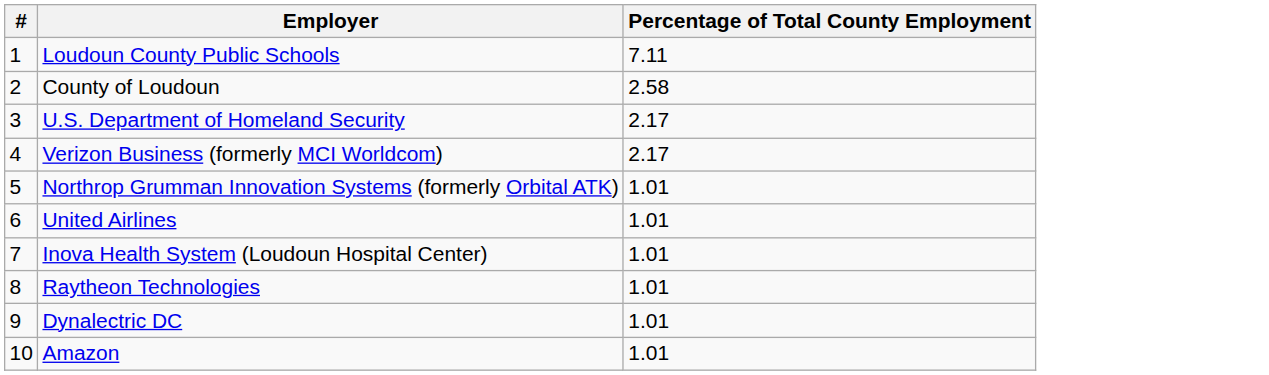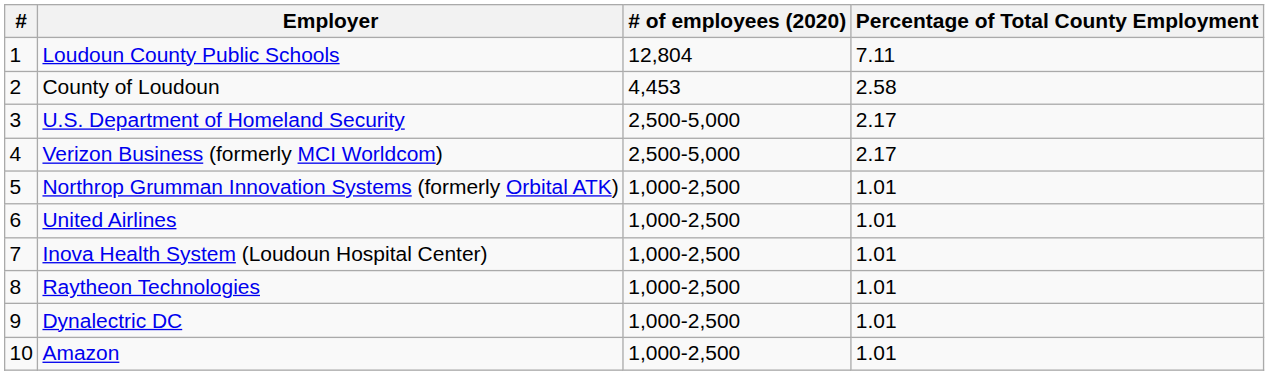 <table class="wikitable sortable" border="1">
 <tr>
 <th>#</th>
 <th>Employer</th>
+<th># of employees (2020)</th>
 <th>Percentage of Total County Employment</th>
 </tr>
 <tr>
 <td>1</td>
 <td><a href='#'>Loudoun County Public Schools</a></td>
+<td>12,804</td>
 <td>7.11</td>
 </tr>
 <tr>
 <td>2</td>
 <td>County of Loudoun</td>
+<td>4,453</td>
 <td>2.58</td>
 </tr>
 <tr>
 <td>3</td>
 <td><a href='#'>U.S. Department of Homeland Security</a></td>
+<td>2,500-5,000</td>
 <td>2.17</td>
 </tr>
 <tr>
 <td>4</td>
 <td><a href='#'>Verizon Business</a> (formerly <a href='#'>MCI Worldcom</a>)</td>
+<td>2,500-5,000</td>
 <td>2.17</td>
 </tr>
 <tr>
 <td>5</td>
 <td><a href='#'>Northrop Grumman Innovation Systems</a> (formerly <a href='#'>Orbital ATK</a>)</td>
+<td>1,000-2,500</td>
 <td>1.01</td>
 </tr>
 <tr>
 <td>6</td>
 <td><a href='#'>United Airlines</a></td>
+<td>1,000-2,500</td>
 <td>1.01</td>
 </tr>
 <tr>
 <td>7</td>
 <td><a href='#'>Inova Health System</a> (Loudoun Hospital Center)</td>
+<td>1,000-2,500</td>
 <td>1.01</td>
 </tr>
 <tr>
 <td>8</td>
 <td><a href='#'>Raytheon Technologies</a></td>
+<td>1,000-2,500</td>
 <td>1.01</td>
 </tr>
 <tr>
 <td>9</td>
 <td><a href='#'>Dynalectric DC</a></td>
+<td>1,000-2,500</td>
 <td>1.01</td>
 </tr>
 <tr>
 <td>10</td>
 <td><a href='#'>Amazon</a></td>
+<td>1,000-2,500</td>
 <td>1.01</td>
 </tr>
 </table>
